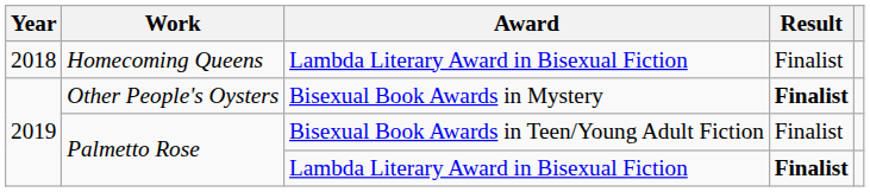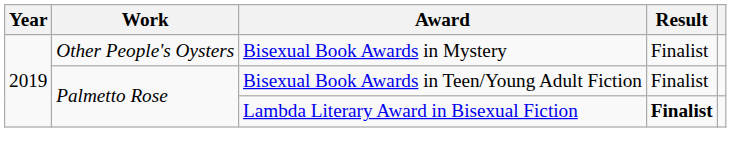 <table class="wikitable">
 <tr>
 <th>Year</th>
 <th>Work</th>
 <th>Award</th>
 <th>Result</th>
 <th></th>
 </tr>
 <tr>
-<td>2018</td>
-<td><em>Homecoming Queens</em></td>
-<td><a href='#'>Lambda Literary Award in Bisexual Fiction</a></td>
-<td>Finalist</td>
-<td></td>
-</tr>
-<tr>
 <td rowspan="3">2019</td>
 <td><em>Other People's Oysters</em></td>
 <td><a href='#'>Bisexual Book Awards</a> in Mystery</td>
-<td><strong>Finalist</strong></td>
+<td>Finalist</td>
 <td></td>
 </tr>
 <tr>
 <td rowspan="2"><em>Palmetto Rose</em></td>
 <td><a href='#'>Bisexual Book Awards</a> in Teen/Young Adult Fiction</td>
 <td>Finalist</td>
 <td></td>
 </tr>
 <tr>
 <td><a href='#'>Lambda Literary Award in Bisexual Fiction</a></td>
 <td><strong>Finalist</strong></td>
 <td></td>
 </tr>
 </table>
